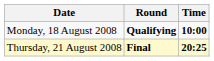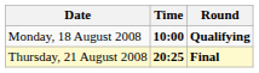 <table class="wikitable">
 <tr>
 <th>Date</th>
+<th>Time</th>
 <th>Round</th>
-<th>Time</th>
 </tr>
 <tr>
 <td>Monday, 18 August 2008</td>
+<td><strong>10:00</strong></td>
 <td><strong>Qualifying</strong></td>
-<td><strong>10:00</strong></td>
 </tr>
 <tr style=background:lemonchiffon>
 <td>Thursday, 21 August 2008</td>
+<td><strong>20:25</strong></td>
 <td><strong>Final</strong></td>
-<td><strong>20:25</strong></td>
 </tr>
 </table>
